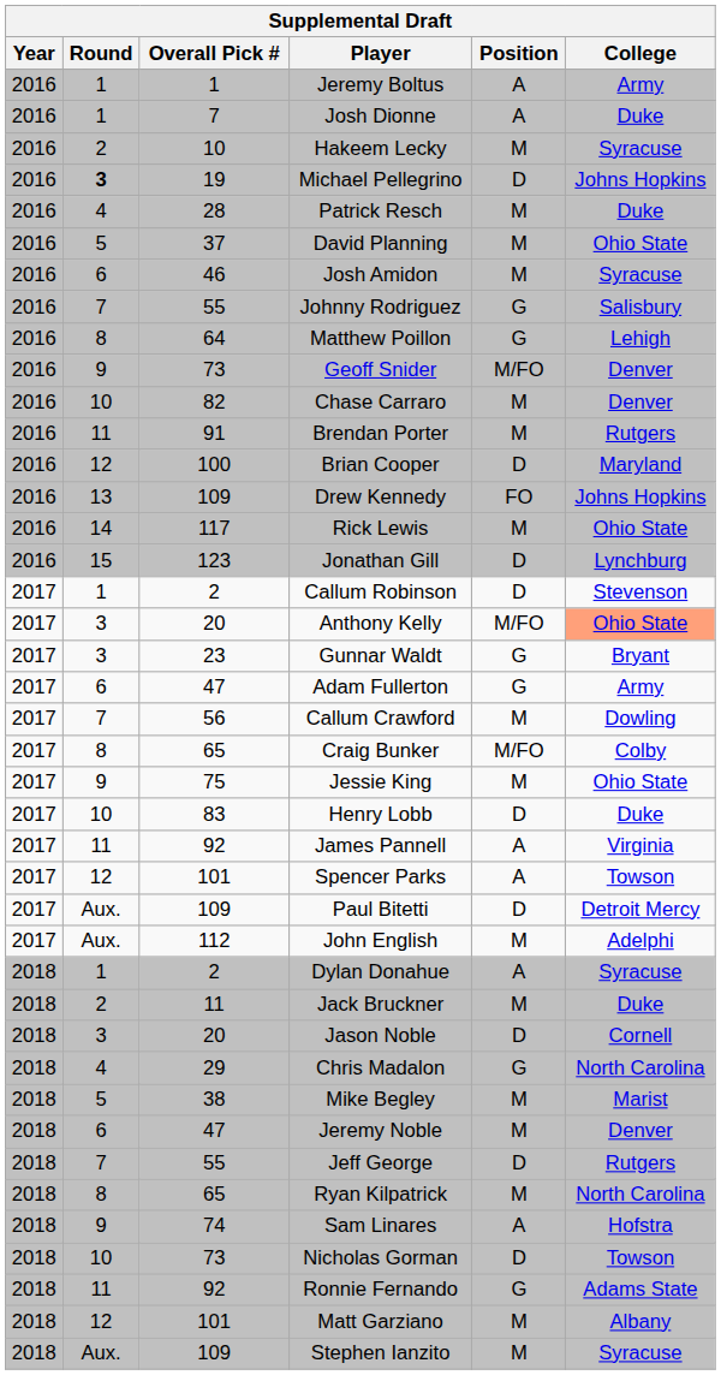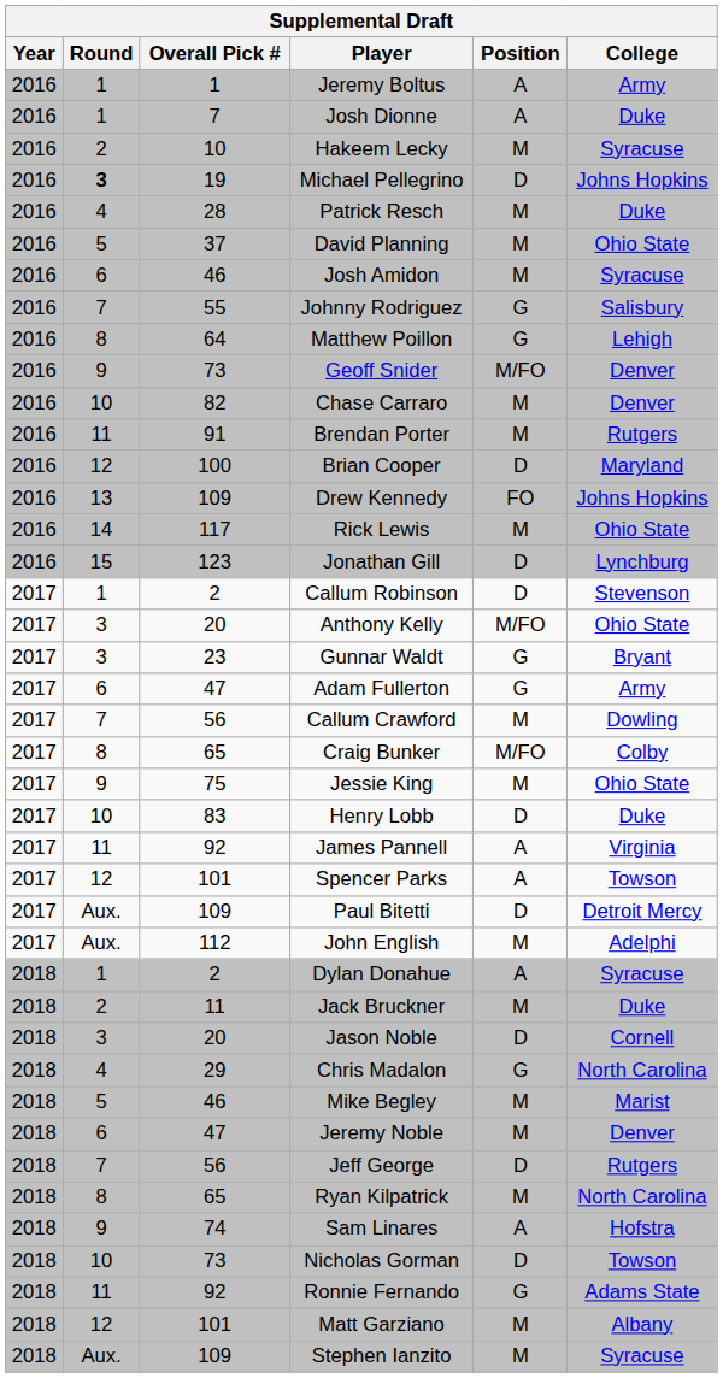 <table class="wikitable collapsible autocollapse" style="width: 45%; text-align: center">
 <tr>
 <th colspan="6">Supplemental Draft</th>
 </tr>
 <tr>
 <th>Year</th>
 <th>Round</th>
 <th>Overall Pick #</th>
 <th>Player</th>
 <th>Position</th>
 <th>College</th>
 </tr>
 <tr style="background-color:#c0c0c0;">
 <td>2016</td>
 <td>1</td>
 <td>1</td>
 <td>Jeremy Boltus</td>
 <td>A</td>
 <td><a href='#'>Army</a></td>
 </tr>
 <tr style="background-color:#c0c0c0;">
 <td>2016</td>
 <td>1</td>
 <td>7</td>
 <td>Josh Dionne</td>
 <td>A</td>
 <td><a href='#'>Duke</a></td>
 </tr>
 <tr style="background-color:#c0c0c0;">
 <td>2016</td>
 <td>2</td>
 <td>10</td>
 <td>Hakeem Lecky</td>
 <td>M</td>
 <td><a href='#'>Syracuse</a></td>
 </tr>
 <tr style="background-color:#c0c0c0;">
 <td>2016</td>
 <td><strong>3</strong></td>
 <td>19</td>
 <td>Michael Pellegrino</td>
 <td>D</td>
 <td><a href='#'>Johns Hopkins</a></td>
 </tr>
 <tr style="background-color:#c0c0c0;">
 <td>2016</td>
 <td>4</td>
 <td>28</td>
 <td>Patrick Resch</td>
 <td>M</td>
 <td><a href='#'>Duke</a></td>
 </tr>
 <tr style="background-color:#c0c0c0;">
 <td>2016</td>
 <td>5</td>
 <td>37</td>
 <td>David Planning</td>
 <td>M</td>
 <td><a href='#'>Ohio State</a></td>
 </tr>
 <tr style="background-color:#c0c0c0;">
 <td>2016</td>
 <td>6</td>
 <td>46</td>
 <td>Josh Amidon</td>
 <td>M</td>
 <td><a href='#'>Syracuse</a></td>
 </tr>
 <tr style="background-color:#c0c0c0;">
 <td>2016</td>
 <td>7</td>
 <td>55</td>
 <td>Johnny Rodriguez</td>
 <td>G</td>
 <td><a href='#'>Salisbury</a></td>
 </tr>
 <tr style="background-color:#c0c0c0;">
 <td>2016</td>
 <td>8</td>
 <td>64</td>
 <td>Matthew Poillon</td>
 <td>G</td>
 <td><a href='#'>Lehigh</a></td>
 </tr>
 <tr style="background-color:#c0c0c0;">
 <td>2016</td>
 <td>9</td>
 <td>73</td>
 <td><a href='#'>Geoff Snider</a></td>
 <td>M/FO</td>
 <td><a href='#'>Denver</a></td>
 </tr>
 <tr style="background-color:#c0c0c0;">
 <td>2016</td>
 <td>10</td>
 <td>82</td>
 <td>Chase Carraro</td>
 <td>M</td>
 <td><a href='#'>Denver</a></td>
 </tr>
 <tr style="background-color:#c0c0c0;">
 <td>2016</td>
 <td>11</td>
 <td>91</td>
 <td>Brendan Porter</td>
 <td>M</td>
 <td><a href='#'>Rutgers</a></td>
 </tr>
 <tr style="background-color:#c0c0c0;">
 <td>2016</td>
 <td>12</td>
 <td>100</td>
 <td>Brian Cooper</td>
 <td>D</td>
 <td><a href='#'>Maryland</a></td>
 </tr>
 <tr style="background-color:#c0c0c0;">
 <td>2016</td>
 <td>13</td>
 <td>109</td>
 <td>Drew Kennedy</td>
 <td>FO</td>
 <td><a href='#'>Johns Hopkins</a></td>
 </tr>
 <tr style="background-color:#c0c0c0;">
 <td>2016</td>
 <td>14</td>
 <td>117</td>
 <td>Rick Lewis</td>
 <td>M</td>
 <td><a href='#'>Ohio State</a></td>
 </tr>
 <tr style="background-color:#c0c0c0;">
 <td>2016</td>
 <td>15</td>
 <td>123</td>
 <td>Jonathan Gill</td>
 <td>D</td>
 <td><a href='#'>Lynchburg</a></td>
 </tr>
 <tr>
 <td>2017</td>
 <td>1</td>
 <td>2</td>
 <td>Callum Robinson</td>
 <td>D</td>
 <td><a href='#'>Stevenson</a></td>
 </tr>
 <tr>
 <td>2017</td>
 <td>3</td>
 <td>20</td>
 <td>Anthony Kelly</td>
 <td>M/FO</td>
-<td style="background: lightsalmon;"><a href='#'>Ohio State</a></td>
+<td><a href='#'>Ohio State</a></td>
 </tr>
 <tr>
 <td>2017</td>
 <td>3</td>
 <td>23</td>
 <td>Gunnar Waldt</td>
 <td>G</td>
 <td><a href='#'>Bryant</a></td>
 </tr>
 <tr>
 <td>2017</td>
 <td>6</td>
 <td>47</td>
 <td>Adam Fullerton</td>
 <td>G</td>
 <td><a href='#'>Army</a></td>
 </tr>
 <tr>
 <td>2017</td>
 <td>7</td>
 <td>56</td>
 <td>Callum Crawford</td>
 <td>M</td>
 <td><a href='#'>Dowling</a></td>
 </tr>
 <tr>
 <td>2017</td>
 <td>8</td>
 <td>65</td>
 <td>Craig Bunker</td>
 <td>M/FO</td>
 <td><a href='#'>Colby</a></td>
 </tr>
 <tr>
 <td>2017</td>
 <td>9</td>
 <td>75</td>
 <td>Jessie King</td>
 <td>M</td>
 <td><a href='#'>Ohio State</a></td>
 </tr>
 <tr>
 <td>2017</td>
 <td>10</td>
 <td>83</td>
 <td>Henry Lobb</td>
 <td>D</td>
 <td><a href='#'>Duke</a></td>
 </tr>
 <tr>
 <td>2017</td>
 <td>11</td>
 <td>92</td>
 <td>James Pannell</td>
 <td>A</td>
 <td><a href='#'>Virginia</a></td>
 </tr>
 <tr>
 <td>2017</td>
 <td>12</td>
 <td>101</td>
 <td>Spencer Parks</td>
 <td>A</td>
 <td><a href='#'>Towson</a></td>
 </tr>
 <tr>
 <td>2017</td>
 <td>Aux.</td>
 <td>109</td>
 <td>Paul Bitetti</td>
 <td>D</td>
 <td><a href='#'>Detroit Mercy</a></td>
 </tr>
 <tr>
 <td>2017</td>
 <td>Aux.</td>
 <td>112</td>
 <td>John English</td>
 <td>M</td>
 <td><a href='#'>Adelphi</a></td>
 </tr>
 <tr style="background-color:#c0c0c0;">
 <td>2018</td>
 <td>1</td>
 <td>2</td>
 <td>Dylan Donahue</td>
 <td>A</td>
 <td><a href='#'>Syracuse</a></td>
 </tr>
 <tr style="background-color:#c0c0c0;">
 <td>2018</td>
 <td>2</td>
 <td>11</td>
 <td>Jack Bruckner</td>
 <td>M</td>
 <td><a href='#'>Duke</a></td>
 </tr>
 <tr style="background-color:#c0c0c0;">
 <td>2018</td>
 <td>3</td>
 <td>20</td>
 <td>Jason Noble</td>
 <td>D</td>
 <td><a href='#'>Cornell</a></td>
 </tr>
 <tr style="background-color:#c0c0c0;">
 <td>2018</td>
 <td>4</td>
 <td>29</td>
 <td>Chris Madalon</td>
 <td>G</td>
 <td><a href='#'>North Carolina</a></td>
 </tr>
 <tr style="background-color:#c0c0c0;">
 <td>2018</td>
 <td>5</td>
-<td>38</td>
+<td>46</td>
 <td>Mike Begley</td>
 <td>M</td>
 <td><a href='#'>Marist</a></td>
 </tr>
 <tr style="background-color:#c0c0c0;">
 <td>2018</td>
 <td>6</td>
 <td>47</td>
 <td>Jeremy Noble</td>
 <td>M</td>
 <td><a href='#'>Denver</a></td>
 </tr>
 <tr style="background-color:#c0c0c0;">
 <td>2018</td>
 <td>7</td>
-<td>55</td>
+<td>56</td>
 <td>Jeff George</td>
 <td>D</td>
 <td><a href='#'>Rutgers</a></td>
 </tr>
 <tr style="background-color:#c0c0c0;">
 <td>2018</td>
 <td>8</td>
 <td>65</td>
 <td>Ryan Kilpatrick</td>
 <td>M</td>
 <td><a href='#'>North Carolina</a></td>
 </tr>
 <tr style="background-color:#c0c0c0;">
 <td>2018</td>
 <td>9</td>
 <td>74</td>
 <td>Sam Linares</td>
 <td>A</td>
 <td><a href='#'>Hofstra</a></td>
 </tr>
 <tr style="background-color:#c0c0c0;">
 <td>2018</td>
 <td>10</td>
 <td>73</td>
 <td>Nicholas Gorman</td>
 <td>D</td>
 <td><a href='#'>Towson</a></td>
 </tr>
 <tr style="background-color:#c0c0c0;">
 <td>2018</td>
 <td>11</td>
 <td>92</td>
 <td>Ronnie Fernando</td>
 <td>G</td>
 <td><a href='#'>Adams State</a></td>
 </tr>
 <tr style="background-color:#c0c0c0;">
 <td>2018</td>
 <td>12</td>
 <td>101</td>
 <td>Matt Garziano</td>
 <td>M</td>
 <td><a href='#'>Albany</a></td>
 </tr>
 <tr style="background-color:#c0c0c0;">
 <td>2018</td>
 <td>Aux.</td>
 <td>109</td>
 <td>Stephen Ianzito</td>
 <td>M</td>
 <td><a href='#'>Syracuse</a></td>
 </tr>
 </table>
